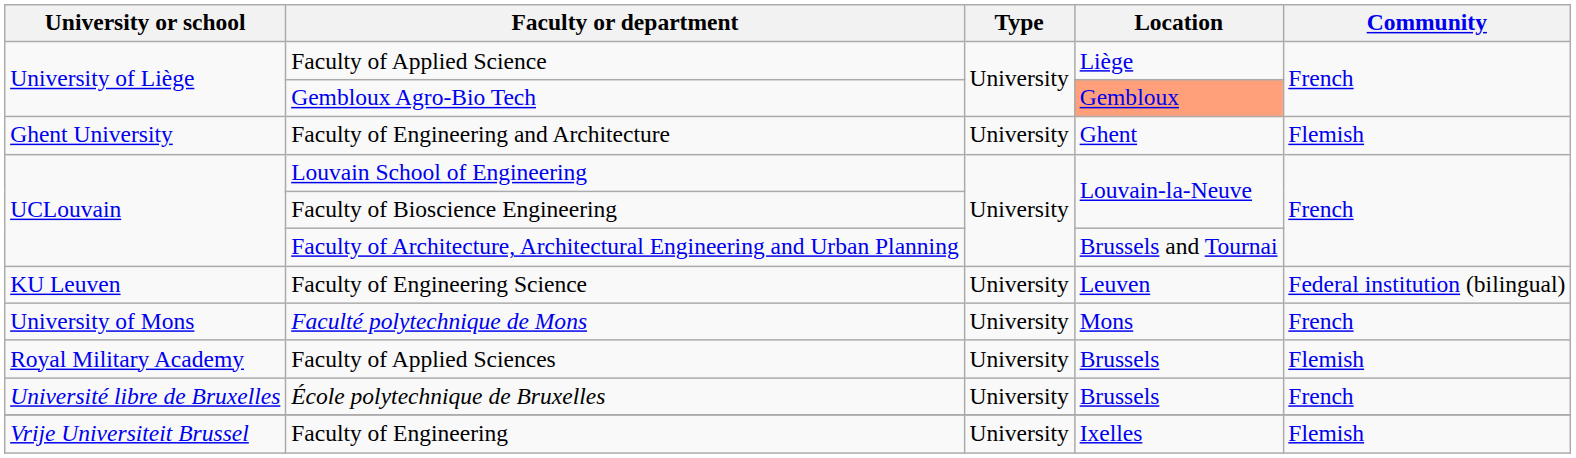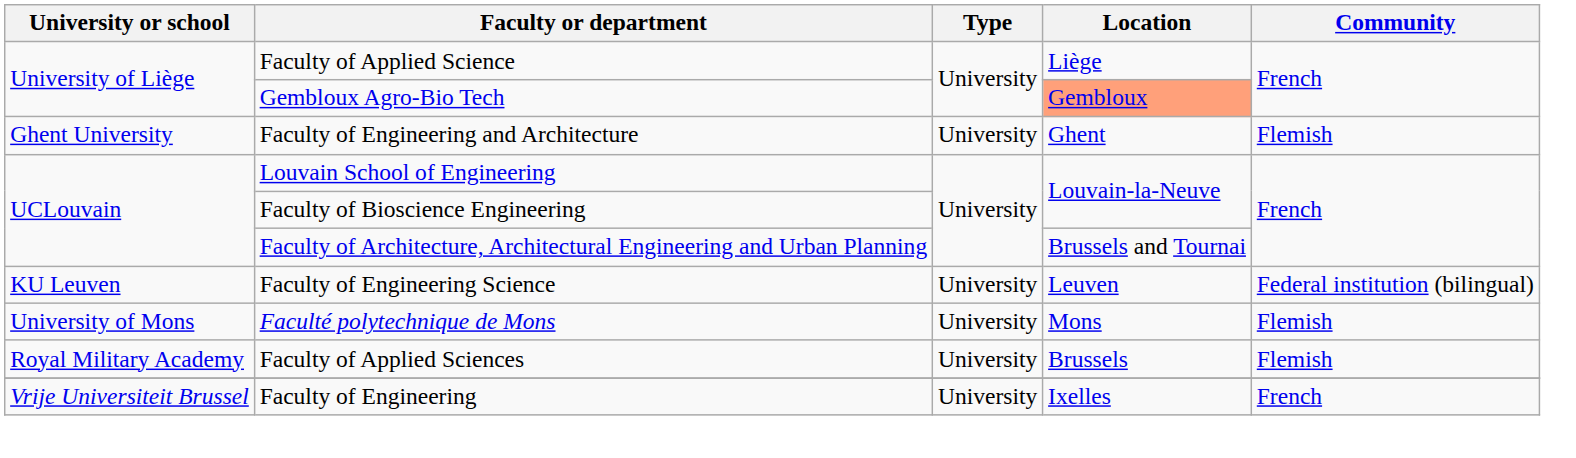 <table class="wikitable sortable">
 <tr>
 <th>University or school</th>
 <th>Faculty or department</th>
 <th>Type</th>
 <th>Location</th>
 <th><a href='#'>Community</a></th>
 </tr>
 <tr>
 <td rowspan="2"><a href='#'>University of Liège</a></td>
 <td>Faculty of Applied Science</td>
 <td rowspan="2">University</td>
 <td><a href='#'>Liège</a></td>
 <td rowspan="2"><a href='#'>French</a></td>
 </tr>
 <tr>
 <td><a href='#'>Gembloux Agro-Bio Tech</a></td>
 <td style="background: lightsalmon;"><a href='#'>Gembloux</a></td>
 </tr>
 <tr>
 <td><a href='#'>Ghent University</a></td>
 <td>Faculty of Engineering and Architecture</td>
 <td>University</td>
 <td><a href='#'>Ghent</a></td>
 <td><a href='#'>Flemish</a></td>
 </tr>
 <tr>
 <td rowspan="3"><a href='#'>UCLouvain</a></td>
 <td><a href='#'>Louvain School of Engineering</a></td>
 <td rowspan="3">University</td>
 <td rowspan="2"><a href='#'>Louvain-la-Neuve</a></td>
 <td rowspan="3"><a href='#'>French</a></td>
 </tr>
 <tr>
 <td>Faculty of Bioscience Engineering</td>
 </tr>
 <tr>
 <td><a href='#'>Faculty of Architecture, Architectural Engineering and Urban Planning</a></td>
 <td><a href='#'>Brussels</a> and <a href='#'>Tournai</a></td>
 </tr>
 <tr>
 <td><a href='#'>KU Leuven</a></td>
 <td>Faculty of Engineering Science</td>
 <td>University</td>
 <td><a href='#'>Leuven</a></td>
 <td><a href='#'>Federal institution</a> (bilingual)</td>
 </tr>
 <tr>
 <td><a href='#'>University of Mons</a></td>
 <td><em><a href='#'>Faculté polytechnique de Mons</a></em></td>
 <td>University</td>
 <td><a href='#'>Mons</a></td>
-<td><a href='#'>French</a></td>
+<td><a href='#'>Flemish</a></td>
 </tr>
 <tr>
 <td><a href='#'>Royal Military Academy</a></td>
 <td>Faculty of Applied Sciences</td>
 <td>University</td>
 <td><a href='#'>Brussels</a></td>
 <td><a href='#'>Flemish</a></td>
 </tr>
-<tr>
-<td><em><a href='#'>Université libre de Bruxelles</a></em></td>
-<td><em>École polytechnique de Bruxelles</em></td>
-<td>University</td>
-<td><a href='#'>Brussels</a></td>
-<td><a href='#'>French</a></td>
-</tr>
 <tr ]>
 </tr>
 <tr>
 <td><em><a href='#'>Vrije Universiteit Brussel</a></em></td>
 <td>Faculty of Engineering</td>
 <td>University</td>
 <td><a href='#'>Ixelles</a></td>
-<td><a href='#'>Flemish</a></td>
+<td><a href='#'>French</a></td>
 </tr>
 </table>
